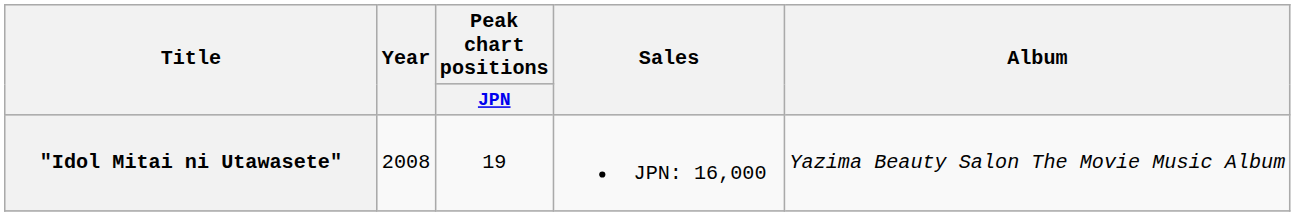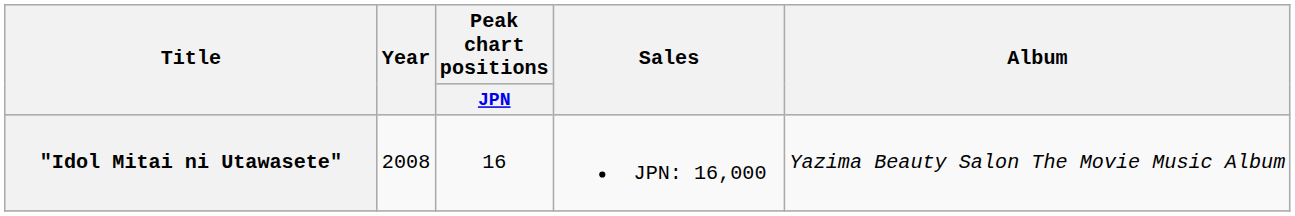 <table class="wikitable plainrowheaders" style="text-align:center">
 <tr>
 <th scope="col" rowspan="2" style="width:18em;">Title</th>
 <th scope="col" rowspan="2">Year</th>
 <th scope="col" colspan="1">Peak chart positions</th>
 <th scope="col" rowspan="2" style="width:11em;">Sales</th>
 <th scope="col" rowspan="2">Album</th>
 </tr>
 <tr>
 <th scope="col" style="width:2.5em; font-size:90%;"><a href='#'>JPN</a></th>
 </tr>
 <tr>
 <th scope="row">"Idol Mitai ni Utawasete"<br></th>
 <td>2008</td>
-<td>19</td>
+<td>16</td>
 <td><br><ul><li>JPN: 16,000</li></ul></td>
 <td><em>Yazima Beauty Salon The Movie Music Album</em></td>
 </tr>
 </table>
